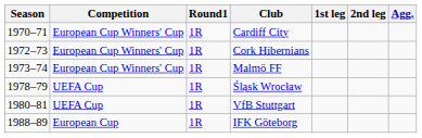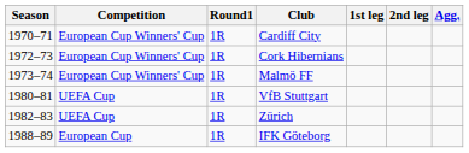 <table class="wikitable sortable">
 <tr>
 <th>Season</th>
 <th>Competition</th>
 <th>Round1</th>
 <th>Club</th>
 <th>1st leg</th>
 <th>2nd leg</th>
 <th><a href='#'>Agg.</a></th>
 </tr>
 <tr>
 <td>1970–71</td>
 <td><a href='#'>European Cup Winners' Cup</a></td>
 <td><a href='#'>1R</a></td>
 <td> <a href='#'>Cardiff City</a></td>
 <td></td>
 <td></td>
 <td></td>
 </tr>
 <tr>
 <td>1972–73</td>
 <td><a href='#'>European Cup Winners' Cup</a></td>
 <td><a href='#'>1R</a></td>
 <td> <a href='#'>Cork Hibernians</a></td>
 <td></td>
 <td></td>
 <td></td>
 </tr>
 <tr>
 <td>1973–74</td>
 <td><a href='#'>European Cup Winners' Cup</a></td>
 <td><a href='#'>1R</a></td>
 <td> <a href='#'>Malmö FF</a></td>
 <td></td>
 <td></td>
 <td></td>
 </tr>
 <tr>
-<td>1978–79</td>
+<td>1980–81</td>
 <td><a href='#'>UEFA Cup</a></td>
 <td><a href='#'>1R</a></td>
-<td> <a href='#'>Śląsk Wrocław</a></td>
+<td> <a href='#'>VfB Stuttgart</a></td>
 <td></td>
 <td></td>
 <td></td>
 </tr>
 <tr>
-<td>1980–81</td>
+<td>1982–83</td>
 <td><a href='#'>UEFA Cup</a></td>
 <td><a href='#'>1R</a></td>
-<td> <a href='#'>VfB Stuttgart</a></td>
+<td> <a href='#'>Zürich</a></td>
 <td></td>
 <td></td>
 <td></td>
 </tr>
 <tr>
 <td>1988–89</td>
 <td><a href='#'>European Cup</a></td>
 <td><a href='#'>1R</a></td>
 <td> <a href='#'>IFK Göteborg</a></td>
 <td></td>
 <td></td>
 <td></td>
 </tr>
 </table>
